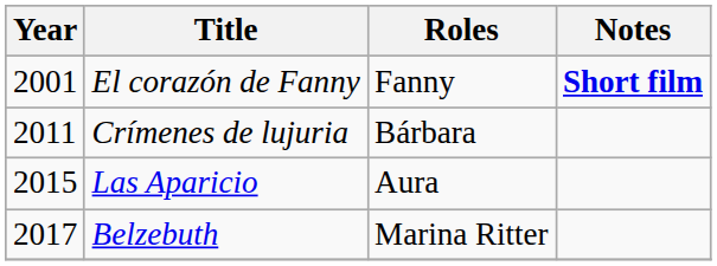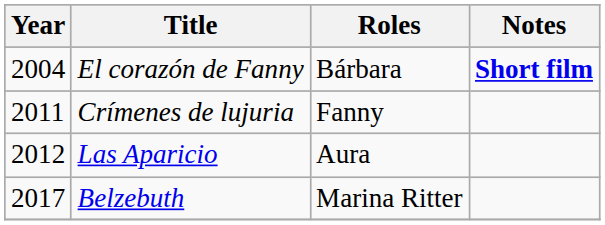 <table class="wikitable sortable">
 <tr>
 <th>Year</th>
 <th>Title</th>
 <th>Roles</th>
 <th>Notes</th>
 </tr>
 <tr>
-<td>2001</td>
+<td>2004</td>
 <td><em>El corazón de Fanny</em></td>
-<td>Fanny</td>
+<td>Bárbara</td>
 <td><strong><a href='#'>Short film</a></strong></td>
 </tr>
 <tr>
 <td>2011</td>
 <td><em>Crímenes de lujuria</em></td>
-<td>Bárbara</td>
+<td>Fanny</td>
 <td></td>
 </tr>
 <tr>
-<td>2015</td>
+<td>2012</td>
 <td><em><a href='#'>Las Aparicio</a></em></td>
 <td>Aura</td>
 <td></td>
 </tr>
 <tr>
 <td>2017</td>
 <td><em><a href='#'>Belzebuth</a></em></td>
 <td>Marina Ritter</td>
 <td></td>
 </tr>
 <tr>
 </tr>
 </table>
